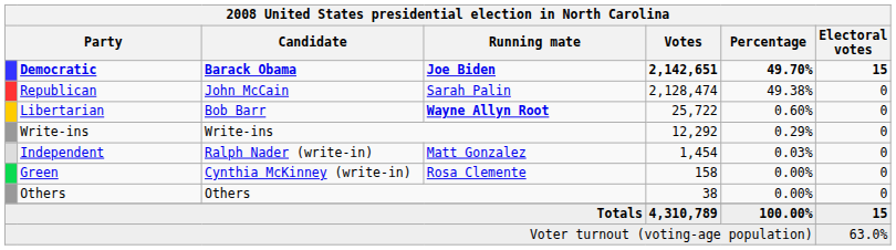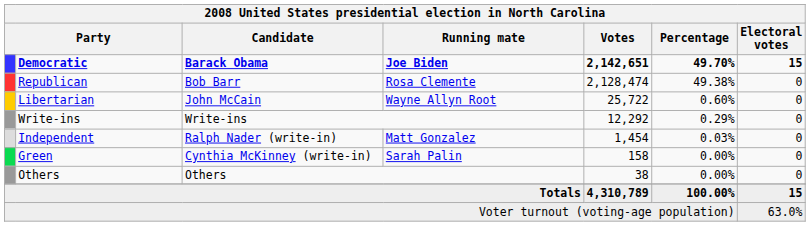 <table class="wikitable" style="font-size: 95%;">
 <tr>
 <th colspan="7">2008 United States presidential election in North Carolina</th>
 </tr>
 <tr>
 <th colspan="2" style="width: 15em">Party</th>
 <th style="width: 17em">Candidate</th>
 <th style="width: 17em">Running mate</th>
 <th style="width: 5em">Votes</th>
 <th style="width: 7em">Percentage</th>
 <th style="width: 5em">Electoral votes</th>
 </tr>
 <tr>
 <th style="background-color:#3333FF; width: 3px"></th>
 <td style="width: 130px"><strong><a href='#'>Democratic</a></strong></td>
 <td><strong><a href='#'>Barack Obama</a></strong></td>
 <td><strong><a href='#'>Joe Biden</a></strong></td>
 <td align="right"><strong>2,142,651</strong></td>
 <td align="right"><strong>49.70%</strong></td>
 <td align="right"><strong>15</strong></td>
 </tr>
 <tr>
 <th style="background-color:#FF3333; width: 3px"></th>
 <td style="width: 130px"><a href='#'>Republican</a></td>
-<td><a href='#'>John McCain</a></td>
-<td><a href='#'>Sarah Palin</a></td>
+<td><a href='#'>Bob Barr</a></td>
+<td><a href='#'>Rosa Clemente</a></td>
 <td align="right">2,128,474</td>
 <td align="right">49.38%</td>
 <td align="right">0</td>
 </tr>
 <tr>
 <th style="background-color:#FFCC00; width: 3px"></th>
 <td style="width: 130px"><a href='#'>Libertarian</a></td>
-<td><a href='#'>Bob Barr</a></td>
-<td><strong><a href='#'>Wayne Allyn Root</a></strong></td>
+<td><a href='#'>John McCain</a></td>
+<td><a href='#'>Wayne Allyn Root</a></td>
 <td align="right">25,722</td>
 <td align="right">0.60%</td>
 <td align="right">0</td>
 </tr>
 <tr>
 <th style="background-color:#999999; width: 3px"></th>
 <td style="width: 130px">Write-ins</td>
 <td colspan="2">Write-ins</td>
 <td align="right">12,292</td>
 <td align="right">0.29%</td>
 <td align="right">0</td>
 </tr>
 <tr>
 <th style="background-color:#DDDDDD; width: 3px"></th>
 <td style="width: 130px"><a href='#'>Independent</a></td>
 <td><a href='#'>Ralph Nader</a> (write-in)</td>
 <td><a href='#'>Matt Gonzalez</a></td>
 <td align="right">1,454</td>
 <td align="right">0.03%</td>
 <td align="right">0</td>
 </tr>
 <tr>
 <th style="background-color:#0BDA51; width: 3px"></th>
 <td style="width: 130px"><a href='#'>Green</a></td>
 <td><a href='#'>Cynthia McKinney</a> (write-in)</td>
-<td><a href='#'>Rosa Clemente</a></td>
+<td><a href='#'>Sarah Palin</a></td>
 <td align="right">158</td>
 <td align="right">0.00%</td>
 <td align="right">0</td>
 </tr>
 <tr>
 <th style="background-color:#999999; width: 3px"></th>
 <td style="width: 130px">Others</td>
 <td colspan="2">Others</td>
 <td align="right">38</td>
 <td align="right">0.00%</td>
 <td align="right">0</td>
 </tr>
 <tr>
 </tr>
 <tr bgcolor="#EEEEEE">
 <td colspan="4" align="right"><strong>Totals</strong></td>
 <td align="right"><strong>4,310,789</strong></td>
 <td align="right"><strong>100.00%</strong></td>
 <td align="right"><strong>15</strong></td>
 </tr>
 <tr bgcolor="#EEEEEE">
 <td colspan="6" align="right">Voter turnout (voting-age population)</td>
 <td colspan="1" align="right">63.0%</td>
 </tr>
 </table>
